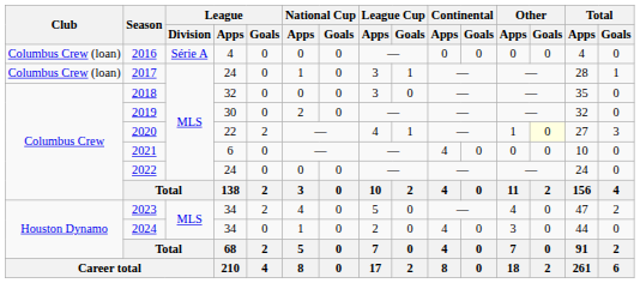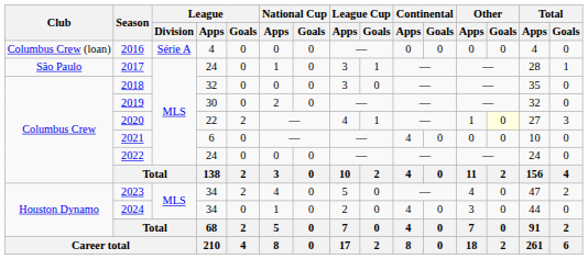 <table class="wikitable" style="text-align: center;">
 <tr>
 <th rowspan=2>Club</th>
 <th rowspan=2>Season</th>
 <th colspan=3>League</th>
 <th colspan=2>National Cup</th>
 <th colspan=2>League Cup</th>
 <th colspan=2>Continental</th>
 <th colspan=2>Other</th>
 <th colspan=2>Total</th>
 </tr>
 <tr>
 <th>Division</th>
 <th>Apps</th>
 <th>Goals</th>
 <th>Apps</th>
 <th>Goals</th>
 <th>Apps</th>
 <th>Goals</th>
 <th>Apps</th>
 <th>Goals</th>
 <th>Apps</th>
 <th>Goals</th>
 <th>Apps</th>
 <th>Goals</th>
 </tr>
 <tr>
 <td><a href='#'>Columbus Crew</a> (loan)</td>
 <td><a href='#'>2016</a></td>
 <td><a href='#'>Série A</a></td>
 <td>4</td>
 <td>0</td>
 <td>0</td>
 <td>0</td>
 <td colspan="2">—</td>
 <td>0</td>
 <td>0</td>
 <td>0</td>
 <td>0</td>
 <td>4</td>
 <td>0</td>
 </tr>
 <tr>
-<td><a href='#'>Columbus Crew</a> (loan)</td>
+<td><a href='#'>São Paulo</a></td>
 <td><a href='#'>2017</a></td>
 <td rowspan="6"><a href='#'>MLS</a></td>
 <td>24</td>
 <td>0</td>
 <td>1</td>
 <td>0</td>
 <td>3</td>
 <td>1</td>
 <td colspan="2">—</td>
 <td colspan="2">—</td>
 <td>28</td>
 <td>1</td>
 </tr>
 <tr>
 <td rowspan="6"><a href='#'>Columbus Crew</a></td>
 <td><a href='#'>2018</a></td>
 <td>32</td>
 <td>0</td>
 <td>0</td>
 <td>0</td>
 <td>3</td>
 <td>0</td>
 <td colspan="2">—</td>
 <td colspan="2">—</td>
 <td>35</td>
 <td>0</td>
 </tr>
 <tr>
 <td><a href='#'>2019</a></td>
 <td>30</td>
 <td>0</td>
 <td>2</td>
 <td>0</td>
 <td colspan="2">—</td>
 <td colspan="2">—</td>
 <td colspan="2">—</td>
 <td>32</td>
 <td>0</td>
 </tr>
 <tr>
 <td><a href='#'>2020</a></td>
 <td>22</td>
 <td>2</td>
 <td colspan="2">—</td>
 <td>4</td>
 <td>1</td>
 <td colspan="2">—</td>
 <td>1</td>
 <td style="background: lightyellow;">0</td>
 <td>27</td>
 <td>3</td>
 </tr>
 <tr>
 <td><a href='#'>2021</a></td>
 <td>6</td>
 <td>0</td>
 <td colspan="2">—</td>
 <td colspan="2">—</td>
 <td>4</td>
 <td>0</td>
 <td>0</td>
 <td>0</td>
 <td>10</td>
 <td>0</td>
 </tr>
 <tr>
 <td><a href='#'>2022</a></td>
 <td>24</td>
 <td>0</td>
 <td>0</td>
 <td>0</td>
 <td colspan="2">—</td>
 <td colspan="2">—</td>
 <td colspan="2">—</td>
 <td>24</td>
 <td>0</td>
 </tr>
 <tr>
 <th colspan="2">Total</th>
 <th>138</th>
 <th>2</th>
 <th>3</th>
 <th>0</th>
 <th>10</th>
 <th>2</th>
 <th>4</th>
 <th>0</th>
 <th>11</th>
 <th>2</th>
 <th>156</th>
 <th>4</th>
 </tr>
 <tr>
 <td rowspan="3"><a href='#'>Houston Dynamo</a></td>
 <td><a href='#'>2023</a></td>
 <td rowspan="2"><a href='#'>MLS</a></td>
 <td>34</td>
 <td>2</td>
 <td>4</td>
 <td>0</td>
 <td>5</td>
 <td>0</td>
 <td colspan="2">—</td>
 <td>4</td>
 <td>0</td>
 <td>47</td>
 <td>2</td>
 </tr>
 <tr>
 <td><a href='#'>2024</a></td>
 <td>34</td>
 <td>0</td>
 <td>1</td>
 <td>0</td>
 <td>2</td>
 <td>0</td>
 <td>4</td>
 <td>0</td>
 <td>3</td>
 <td>0</td>
 <td>44</td>
 <td>0</td>
 </tr>
 <tr>
 <th colspan="2">Total</th>
 <th>68</th>
 <th>2</th>
 <th>5</th>
 <th>0</th>
 <th>7</th>
 <th>0</th>
 <th>4</th>
 <th>0</th>
 <th>7</th>
 <th>0</th>
 <th>91</th>
 <th>2</th>
 </tr>
 <tr>
 <th colspan="3">Career total</th>
 <th>210</th>
 <th>4</th>
 <th>8</th>
 <th>0</th>
 <th>17</th>
 <th>2</th>
 <th>8</th>
 <th>0</th>
 <th>18</th>
 <th>2</th>
 <th>261</th>
 <th>6</th>
 </tr>
 </table>
